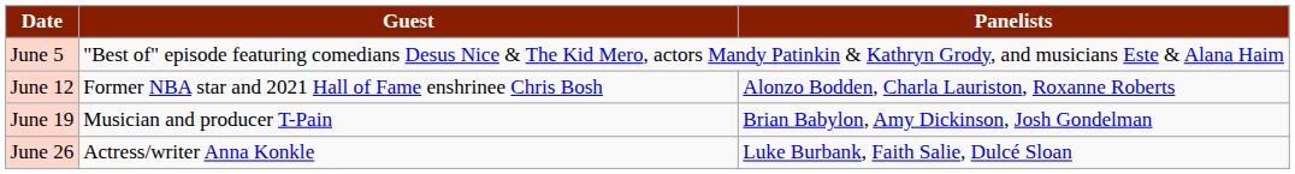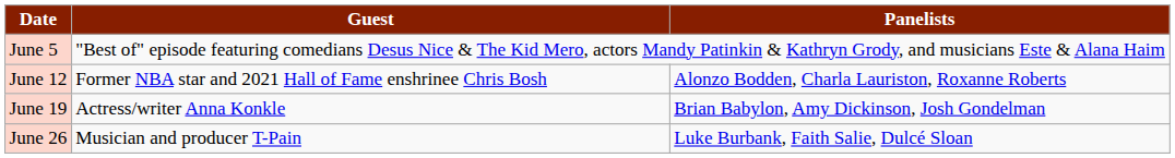 <table class="wikitable">
 <tr>
 <th style="background:#871E00;color:#FFFFFF;">Date</th>
 <th style="background:#871E00;color:#FFFFFF;">Guest</th>
 <th style="background:#871E00;color:#FFFFFF;">Panelists</th>
 </tr>
 <tr>
 <td style="background:#FDD6CC;color:#000000;">June 5</td>
 <td colspan=2>"Best of" episode featuring comedians <a href='#'>Desus Nice</a> & <a href='#'>The Kid Mero</a>, actors <a href='#'>Mandy Patinkin</a> & <a href='#'>Kathryn Grody</a>, and musicians <a href='#'>Este</a> & <a href='#'>Alana Haim</a></td>
 </tr>
 <tr>
 <td style="background:#FDD6CC;color:#000000;">June 12</td>
 <td>Former <a href='#'>NBA</a> star and 2021 <a href='#'>Hall of Fame</a> enshrinee <a href='#'>Chris Bosh</a></td>
 <td><a href='#'>Alonzo Bodden</a>, <a href='#'>Charla Lauriston</a>, <a href='#'>Roxanne Roberts</a></td>
 </tr>
 <tr>
 <td style="background:#FDD6CC;color:#000000;">June 19</td>
-<td>Musician and producer <a href='#'>T-Pain</a></td>
+<td>Actress/writer <a href='#'>Anna Konkle</a></td>
 <td><a href='#'>Brian Babylon</a>, <a href='#'>Amy Dickinson</a>, <a href='#'>Josh Gondelman</a></td>
 </tr>
 <tr>
 <td style="background:#FDD6CC;color:#000000;">June 26</td>
-<td>Actress/writer <a href='#'>Anna Konkle</a></td>
+<td>Musician and producer <a href='#'>T-Pain</a></td>
 <td><a href='#'>Luke Burbank</a>, <a href='#'>Faith Salie</a>, <a href='#'>Dulcé Sloan</a></td>
 </tr>
 </table>
